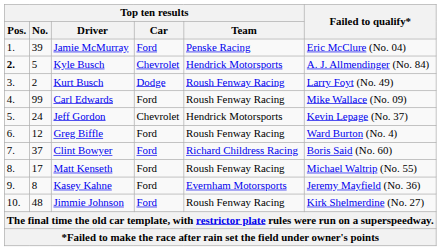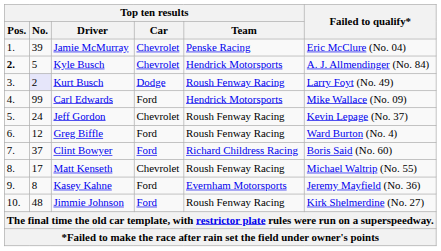 <table class="wikitable">
 <tr>
 <th colspan=5>Top ten results</th>
 <th rowspan=2><strong>Failed to qualify*</strong></th>
 </tr>
 <tr>
 <th>Pos.</th>
 <th>No.</th>
 <th>Driver</th>
 <th>Car</th>
 <th>Team</th>
 </tr>
 <tr>
 <td>1.</td>
 <td>39</td>
 <td><a href='#'>Jamie McMurray</a></td>
-<td><a href='#'>Ford</a></td>
+<td><a href='#'>Chevrolet</a></td>
 <td><a href='#'>Penske Racing</a></td>
 <td><a href='#'>Eric McClure</a> (No. 04)</td>
 </tr>
 <tr>
 <td><strong>2.</strong></td>
 <td>5</td>
 <td><a href='#'>Kyle Busch</a></td>
 <td><a href='#'>Chevrolet</a></td>
 <td><a href='#'>Hendrick Motorsports</a></td>
 <td><a href='#'>A. J. Allmendinger</a> (No. 84)</td>
 </tr>
 <tr>
 <td>3.</td>
-<td>2</td>
+<td style="background: lavender;">2</td>
 <td><a href='#'>Kurt Busch</a></td>
 <td><a href='#'>Dodge</a></td>
 <td><a href='#'>Roush Fenway Racing</a></td>
 <td><a href='#'>Larry Foyt</a> (No. 49)</td>
 </tr>
 <tr>
 <td>4.</td>
 <td>99</td>
 <td><a href='#'>Carl Edwards</a></td>
 <td>Ford</td>
-<td>Roush Fenway Racing</td>
+<td><a href='#'>Hendrick Motorsports</a></td>
 <td><a href='#'>Mike Wallace</a> (No. 09)</td>
 </tr>
 <tr>
 <td>5.</td>
 <td>24</td>
 <td><a href='#'>Jeff Gordon</a></td>
 <td>Chevrolet</td>
-<td>Hendrick Motorsports</td>
+<td>Roush Fenway Racing</td>
 <td><a href='#'>Kevin Lepage</a> (No. 37)</td>
 </tr>
 <tr>
 <td>6.</td>
 <td>12</td>
 <td><a href='#'>Greg Biffle</a></td>
 <td>Ford</td>
 <td>Roush Fenway Racing</td>
 <td><a href='#'>Ward Burton</a> (No. 4)</td>
 </tr>
 <tr>
 <td>7.</td>
 <td>37</td>
 <td><a href='#'>Clint Bowyer</a></td>
 <td><a href='#'>Ford</a></td>
 <td><a href='#'>Richard Childress Racing</a></td>
 <td><a href='#'>Boris Said</a> (No. 60)</td>
 </tr>
 <tr>
 <td>8.</td>
 <td>17</td>
 <td><a href='#'>Matt Kenseth</a></td>
-<td>Ford</td>
+<td>Chevrolet</td>
 <td>Roush Fenway Racing</td>
 <td><a href='#'>Michael Waltrip</a> (No. 55)</td>
 </tr>
 <tr>
 <td>9.</td>
 <td>8</td>
 <td><a href='#'>Kasey Kahne</a></td>
 <td>Ford</td>
 <td><a href='#'>Evernham Motorsports</a></td>
 <td><a href='#'>Jeremy Mayfield</a> (No. 36)</td>
 </tr>
 <tr>
 <td>10.</td>
 <td>48</td>
 <td><a href='#'>Jimmie Johnson</a></td>
 <td><a href='#'>Ford</a></td>
 <td>Roush Fenway Racing</td>
 <td><a href='#'>Kirk Shelmerdine</a> (No. 27)</td>
 </tr>
 <tr>
 <th colspan=6>The final time the old car template, with <a href='#'>restrictor plate</a> rules were run on a superspeedway.</th>
 </tr>
 <tr>
 <th colspan=6>*<strong>Failed to make the race after rain set the field under owner's points</strong></th>
 </tr>
 </table>
